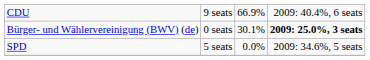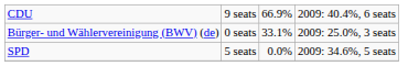 <table class="wikitable">
 <tr>
 <td><a href='#'>CDU</a></td>
 <td align="right">9 seats</td>
 <td align="right">66.9%</td>
 <td align="right">2009: 40.4%, 6 seats</td>
 </tr>
 <tr>
 <td><a href='#'>Bürger- und Wählervereinigung (BWV)</a> (<a href='#'>de</a>)</td>
 <td align="right">0 seats</td>
-<td align="right">30.1%</td>
-<td align="right"><strong>2009: 25.0%, 3 seats</strong></td>
+<td align="right">33.1%</td>
+<td align="right">2009: 25.0%, 3 seats</td>
 </tr>
 <tr>
 <td><a href='#'>SPD</a></td>
 <td align="right">5 seats</td>
 <td align="right">0.0%</td>
 <td align="right">2009: 34.6%, 5 seats</td>
 </tr>
 <tr>
 </tr>
 </table>
